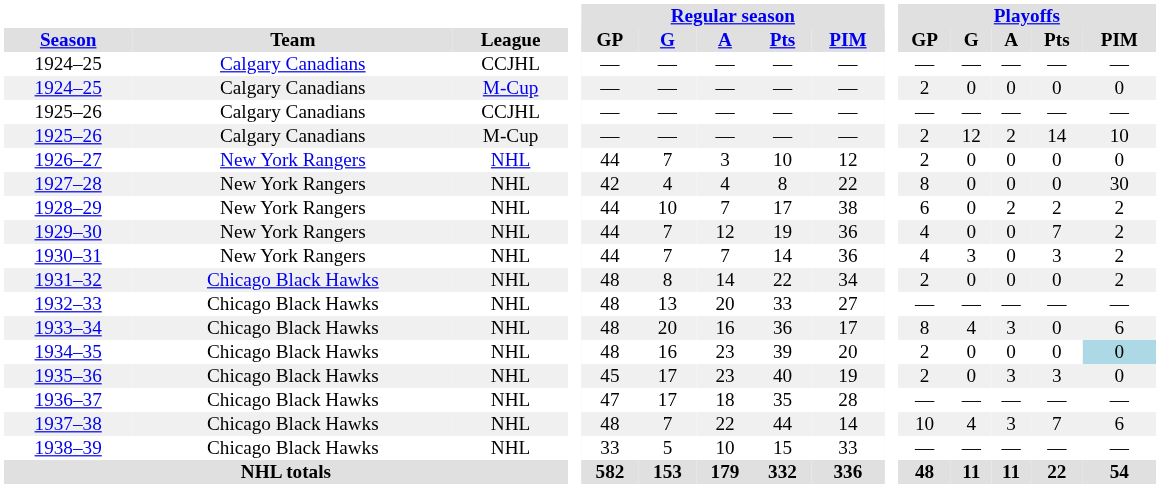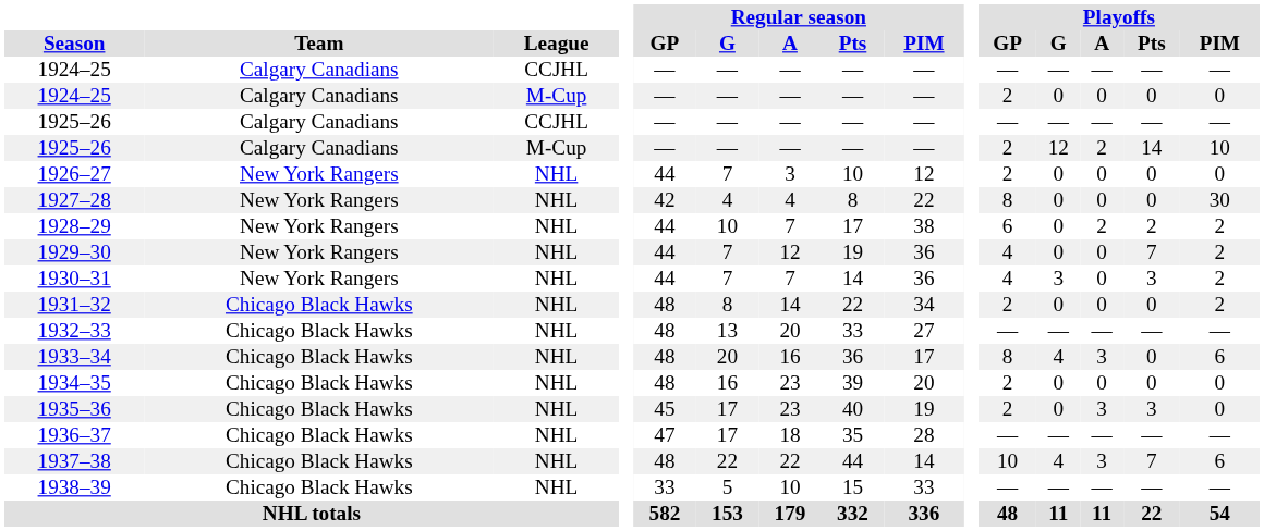 <table border="0" cellpadding="1" cellspacing="0" style="text-align:center; width:60em">
 <tr bgcolor="#e0e0e0">
 <th colspan="3" bgcolor="#ffffff"> </th>
 <th rowspan="99" bgcolor="#ffffff"> </th>
 <th colspan="5"><a href='#'>Regular season</a></th>
 <th rowspan="99" bgcolor="#ffffff"> </th>
 <th colspan="5"><a href='#'>Playoffs</a></th>
 </tr>
 <tr bgcolor="#e0e0e0">
 <th><a href='#'>Season</a></th>
 <th>Team</th>
 <th>League</th>
 <th>GP</th>
 <th><a href='#'>G</a></th>
 <th><a href='#'>A</a></th>
 <th><a href='#'>Pts</a></th>
 <th><a href='#'>PIM</a></th>
 <th>GP</th>
 <th>G</th>
 <th>A</th>
 <th>Pts</th>
 <th>PIM</th>
 </tr>
 <tr>
 <td>1924–25</td>
 <td><a href='#'>Calgary Canadians</a></td>
 <td>CCJHL</td>
 <td>—</td>
 <td>—</td>
 <td>—</td>
 <td>—</td>
 <td>—</td>
 <td>—</td>
 <td>—</td>
 <td>—</td>
 <td>—</td>
 <td>—</td>
 </tr>
 <tr bgcolor="#f0f0f0">
 <td><a href='#'>1924–25</a></td>
 <td>Calgary Canadians</td>
 <td><a href='#'>M-Cup</a></td>
 <td>—</td>
 <td>—</td>
 <td>—</td>
 <td>—</td>
 <td>—</td>
 <td>2</td>
 <td>0</td>
 <td>0</td>
 <td>0</td>
 <td>0</td>
 </tr>
 <tr>
 <td>1925–26</td>
 <td>Calgary Canadians</td>
 <td>CCJHL</td>
 <td>—</td>
 <td>—</td>
 <td>—</td>
 <td>—</td>
 <td>—</td>
 <td>—</td>
 <td>—</td>
 <td>—</td>
 <td>—</td>
 <td>—</td>
 </tr>
 <tr bgcolor="#f0f0f0">
 <td><a href='#'>1925–26</a></td>
 <td>Calgary Canadians</td>
 <td>M-Cup</td>
 <td>—</td>
 <td>—</td>
 <td>—</td>
 <td>—</td>
 <td>—</td>
 <td>2</td>
 <td>12</td>
 <td>2</td>
 <td>14</td>
 <td>10</td>
 </tr>
 <tr>
 <td><a href='#'>1926–27</a></td>
 <td><a href='#'>New York Rangers</a></td>
 <td><a href='#'>NHL</a></td>
 <td>44</td>
 <td>7</td>
 <td>3</td>
 <td>10</td>
 <td>12</td>
 <td>2</td>
 <td>0</td>
 <td>0</td>
 <td>0</td>
 <td>0</td>
 </tr>
 <tr bgcolor="#f0f0f0">
 <td><a href='#'>1927–28</a></td>
 <td>New York Rangers</td>
 <td>NHL</td>
 <td>42</td>
 <td>4</td>
 <td>4</td>
 <td>8</td>
 <td>22</td>
 <td>8</td>
 <td>0</td>
 <td>0</td>
 <td>0</td>
 <td>30</td>
 </tr>
 <tr>
 <td><a href='#'>1928–29</a></td>
 <td>New York Rangers</td>
 <td>NHL</td>
 <td>44</td>
 <td>10</td>
 <td>7</td>
 <td>17</td>
 <td>38</td>
 <td>6</td>
 <td>0</td>
 <td>2</td>
 <td>2</td>
 <td>2</td>
 </tr>
 <tr bgcolor="#f0f0f0">
 <td><a href='#'>1929–30</a></td>
 <td>New York Rangers</td>
 <td>NHL</td>
 <td>44</td>
 <td>7</td>
 <td>12</td>
 <td>19</td>
 <td>36</td>
 <td>4</td>
 <td>0</td>
 <td>0</td>
 <td>7</td>
 <td>2</td>
 </tr>
 <tr>
 <td><a href='#'>1930–31</a></td>
 <td>New York Rangers</td>
 <td>NHL</td>
 <td>44</td>
 <td>7</td>
 <td>7</td>
 <td>14</td>
 <td>36</td>
 <td>4</td>
 <td>3</td>
 <td>0</td>
 <td>3</td>
 <td>2</td>
 </tr>
 <tr bgcolor="#f0f0f0">
 <td><a href='#'>1931–32</a></td>
 <td><a href='#'>Chicago Black Hawks</a></td>
 <td>NHL</td>
 <td>48</td>
 <td>8</td>
 <td>14</td>
 <td>22</td>
 <td>34</td>
 <td>2</td>
 <td>0</td>
 <td>0</td>
 <td>0</td>
 <td>2</td>
 </tr>
 <tr>
 <td><a href='#'>1932–33</a></td>
 <td>Chicago Black Hawks</td>
 <td>NHL</td>
 <td>48</td>
 <td>13</td>
 <td>20</td>
 <td>33</td>
 <td>27</td>
 <td>—</td>
 <td>—</td>
 <td>—</td>
 <td>—</td>
 <td>—</td>
 </tr>
 <tr bgcolor="#f0f0f0">
 <td><a href='#'>1933–34</a></td>
 <td>Chicago Black Hawks</td>
 <td>NHL</td>
 <td>48</td>
 <td>20</td>
 <td>16</td>
 <td>36</td>
 <td>17</td>
 <td>8</td>
 <td>4</td>
 <td>3</td>
 <td>0</td>
 <td>6</td>
 </tr>
 <tr>
 <td><a href='#'>1934–35</a></td>
 <td>Chicago Black Hawks</td>
 <td>NHL</td>
 <td>48</td>
 <td>16</td>
 <td>23</td>
 <td>39</td>
 <td>20</td>
 <td>2</td>
 <td>0</td>
 <td>0</td>
 <td>0</td>
-<td style="background: lightblue;">0</td>
+<td>0</td>
 </tr>
 <tr bgcolor="#f0f0f0">
 <td><a href='#'>1935–36</a></td>
 <td>Chicago Black Hawks</td>
 <td>NHL</td>
 <td>45</td>
 <td>17</td>
 <td>23</td>
 <td>40</td>
 <td>19</td>
 <td>2</td>
 <td>0</td>
 <td>3</td>
 <td>3</td>
 <td>0</td>
 </tr>
 <tr>
 <td><a href='#'>1936–37</a></td>
 <td>Chicago Black Hawks</td>
 <td>NHL</td>
 <td>47</td>
 <td>17</td>
 <td>18</td>
 <td>35</td>
 <td>28</td>
 <td>—</td>
 <td>—</td>
 <td>—</td>
 <td>—</td>
 <td>—</td>
 </tr>
 <tr bgcolor="#f0f0f0">
 <td><a href='#'>1937–38</a></td>
 <td>Chicago Black Hawks</td>
 <td>NHL</td>
 <td>48</td>
-<td>7</td>
+<td>22</td>
 <td>22</td>
 <td>44</td>
 <td>14</td>
 <td>10</td>
 <td>4</td>
 <td>3</td>
 <td>7</td>
 <td>6</td>
 </tr>
 <tr>
 <td><a href='#'>1938–39</a></td>
 <td>Chicago Black Hawks</td>
 <td>NHL</td>
 <td>33</td>
 <td>5</td>
 <td>10</td>
 <td>15</td>
 <td>33</td>
 <td>—</td>
 <td>—</td>
 <td>—</td>
 <td>—</td>
 <td>—</td>
 </tr>
 <tr bgcolor="#e0e0e0">
 <th colspan="3">NHL totals</th>
 <th>582</th>
 <th>153</th>
 <th>179</th>
 <th>332</th>
 <th>336</th>
 <th>48</th>
 <th>11</th>
 <th>11</th>
 <th>22</th>
 <th>54</th>
 </tr>
 </table>
